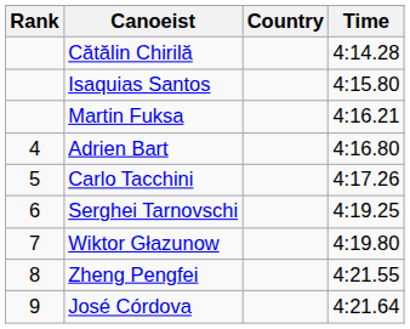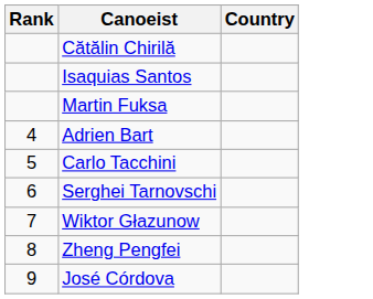 <table class="wikitable" style="text-align:center">
 <tr>
 <th>Rank</th>
 <th>Canoeist</th>
 <th>Country</th>
-<th>Time</th>
 </tr>
 <tr>
 <td></td>
 <td align="left"><a href='#'>Cătălin Chirilă</a></td>
 <td align="left"></td>
-<td>4:14.28</td>
 </tr>
 <tr>
 <td></td>
 <td align="left"><a href='#'>Isaquias Santos</a></td>
 <td align="left"></td>
-<td>4:15.80</td>
 </tr>
 <tr>
 <td></td>
 <td align="left"><a href='#'>Martin Fuksa</a></td>
 <td align="left"></td>
-<td>4:16.21</td>
 </tr>
 <tr>
 <td>4</td>
 <td align="left"><a href='#'>Adrien Bart</a></td>
 <td align="left"></td>
-<td>4:16.80</td>
 </tr>
 <tr>
 <td>5</td>
 <td align="left"><a href='#'>Carlo Tacchini</a></td>
 <td align="left"></td>
-<td>4:17.26</td>
 </tr>
 <tr>
 <td>6</td>
 <td align="left"><a href='#'>Serghei Tarnovschi</a></td>
 <td align="left"></td>
-<td>4:19.25</td>
 </tr>
 <tr>
 <td>7</td>
 <td align="left"><a href='#'>Wiktor Głazunow</a></td>
 <td align="left"></td>
-<td>4:19.80</td>
 </tr>
 <tr>
 <td>8</td>
 <td align="left"><a href='#'>Zheng Pengfei</a></td>
 <td align="left"></td>
-<td>4:21.55</td>
 </tr>
 <tr>
 <td>9</td>
 <td align="left"><a href='#'>José Córdova</a></td>
 <td align="left"></td>
-<td>4:21.64</td>
 </tr>
 </table>
